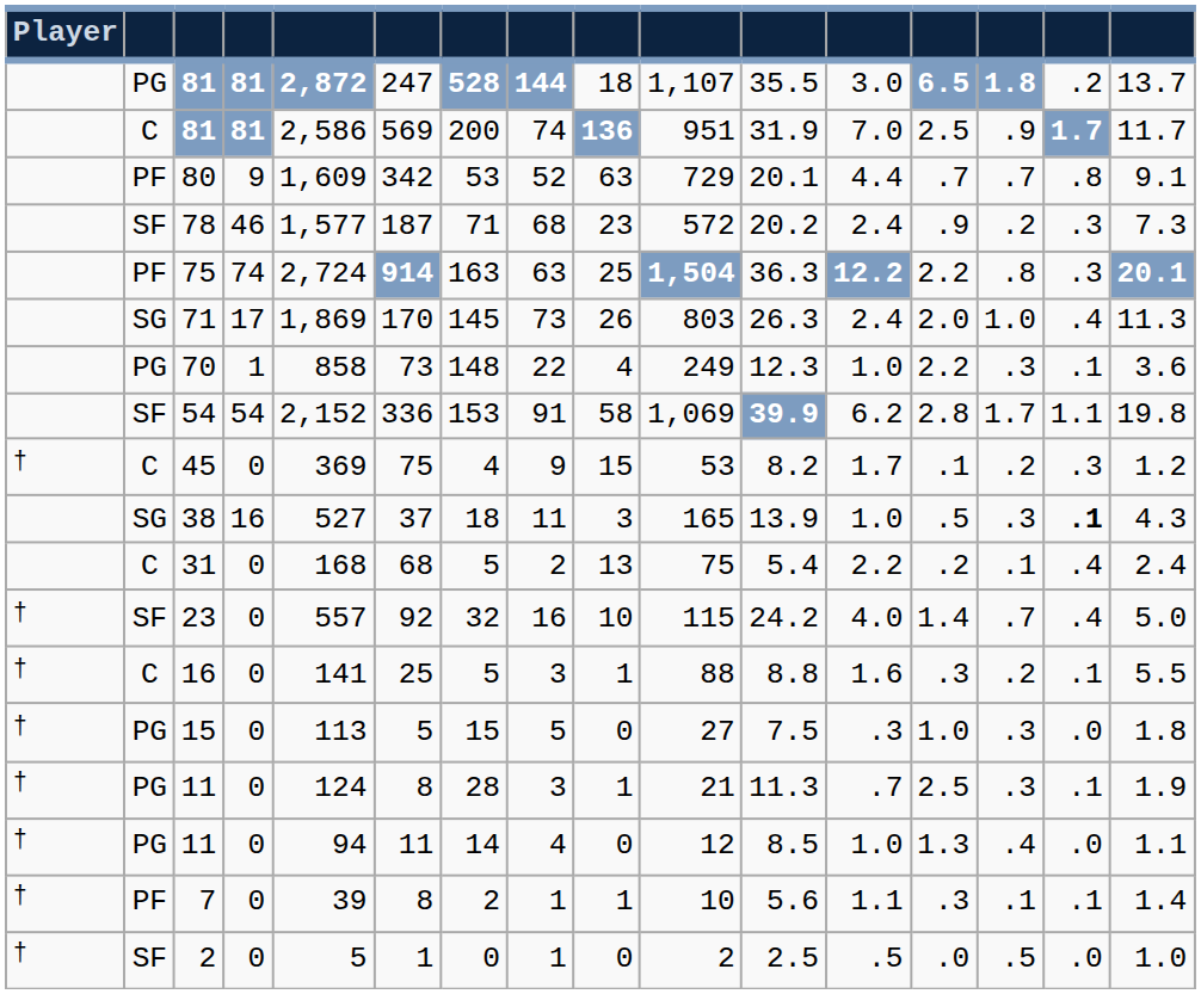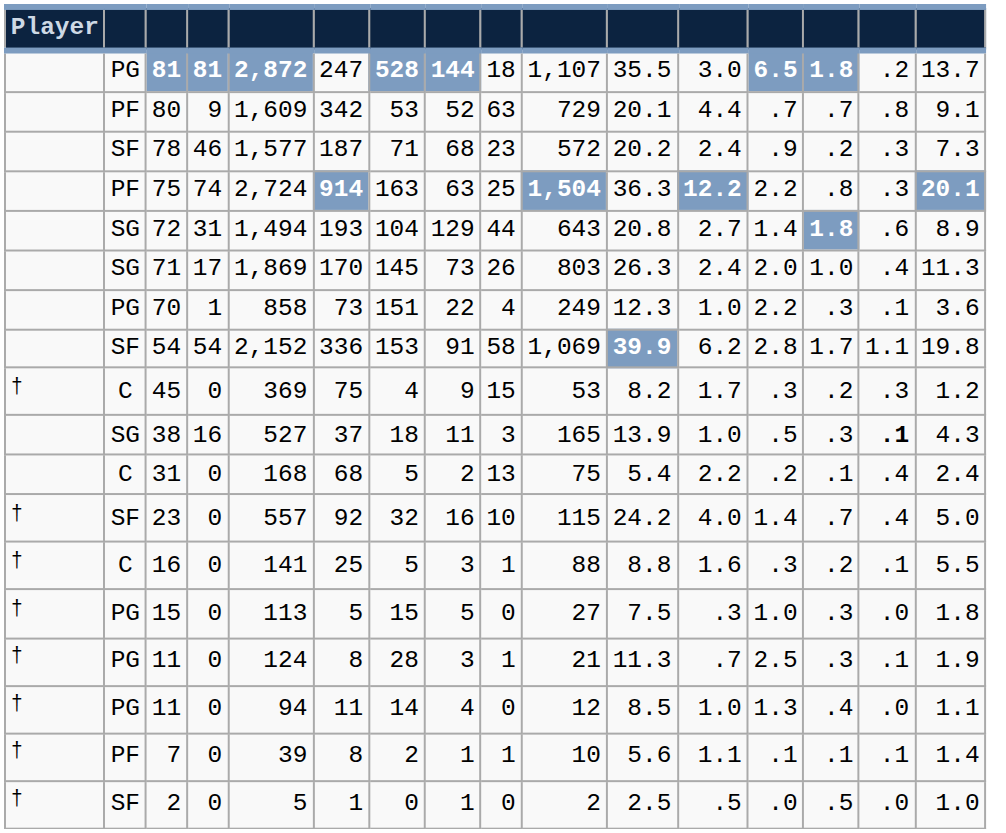 <table class="wikitable sortable" style="font-size: 95%; text-align:right;">
 <tr>
 <th style="background:#0C2340; color:#CED9E5; border-top:#7D9CC0 3px solid; border-bottom:#7D9CC0 3px solid;">Player</th>
 <th style="background:#0C2340; color:#CED9E5; border-top:#7D9CC0 3px solid; border-bottom:#7D9CC0 3px solid;"></th>
 <th style="background:#0C2340; color:#CED9E5; border-top:#7D9CC0 3px solid; border-bottom:#7D9CC0 3px solid;"></th>
 <th style="background:#0C2340; color:#CED9E5; border-top:#7D9CC0 3px solid; border-bottom:#7D9CC0 3px solid;"></th>
 <th style="background:#0C2340; color:#CED9E5; border-top:#7D9CC0 3px solid; border-bottom:#7D9CC0 3px solid;"></th>
 <th style="background:#0C2340; color:#CED9E5; border-top:#7D9CC0 3px solid; border-bottom:#7D9CC0 3px solid;"></th>
 <th style="background:#0C2340; color:#CED9E5; border-top:#7D9CC0 3px solid; border-bottom:#7D9CC0 3px solid;"></th>
 <th style="background:#0C2340; color:#CED9E5; border-top:#7D9CC0 3px solid; border-bottom:#7D9CC0 3px solid;"></th>
 <th style="background:#0C2340; color:#CED9E5; border-top:#7D9CC0 3px solid; border-bottom:#7D9CC0 3px solid;"></th>
 <th style="background:#0C2340; color:#CED9E5; border-top:#7D9CC0 3px solid; border-bottom:#7D9CC0 3px solid;"></th>
 <th style="background:#0C2340; color:#CED9E5; border-top:#7D9CC0 3px solid; border-bottom:#7D9CC0 3px solid;"></th>
 <th style="background:#0C2340; color:#CED9E5; border-top:#7D9CC0 3px solid; border-bottom:#7D9CC0 3px solid;"></th>
 <th style="background:#0C2340; color:#CED9E5; border-top:#7D9CC0 3px solid; border-bottom:#7D9CC0 3px solid;"></th>
 <th style="background:#0C2340; color:#CED9E5; border-top:#7D9CC0 3px solid; border-bottom:#7D9CC0 3px solid;"></th>
 <th style="background:#0C2340; color:#CED9E5; border-top:#7D9CC0 3px solid; border-bottom:#7D9CC0 3px solid;"></th>
 <th style="background:#0C2340; color:#CED9E5; border-top:#7D9CC0 3px solid; border-bottom:#7D9CC0 3px solid;"></th>
 </tr>
 <tr>
 <td style="text-align:left;"></td>
 <td style="text-align:center;">PG</td>
 <td style="background:#7D9CC0; color:#FFFFFF;"><strong>81</strong></td>
 <td style="background:#7D9CC0; color:#FFFFFF;"><strong>81</strong></td>
 <td style="background:#7D9CC0; color:#FFFFFF;"><strong>2,872</strong></td>
 <td>247</td>
 <td style="background:#7D9CC0; color:#FFFFFF;"><strong>528</strong></td>
 <td style="background:#7D9CC0; color:#FFFFFF;"><strong>144</strong></td>
 <td>18</td>
 <td>1,107</td>
 <td>35.5</td>
 <td>3.0</td>
 <td style="background:#7D9CC0; color:#FFFFFF;"><strong>6.5</strong></td>
 <td style="background:#7D9CC0; color:#FFFFFF;"><strong>1.8</strong></td>
 <td>.2</td>
 <td>13.7</td>
-</tr>
-<tr>
-<td style="text-align:left;"></td>
-<td style="text-align:center;">C</td>
-<td style="background:#7D9CC0; color:#FFFFFF;"><strong>81</strong></td>
-<td style="background:#7D9CC0; color:#FFFFFF;"><strong>81</strong></td>
-<td>2,586</td>
-<td>569</td>
-<td>200</td>
-<td>74</td>
-<td style="background:#7D9CC0; color:#FFFFFF;"><strong>136</strong></td>
-<td>951</td>
-<td>31.9</td>
-<td>7.0</td>
-<td>2.5</td>
-<td>.9</td>
-<td style="background:#7D9CC0; color:#FFFFFF;"><strong>1.7</strong></td>
-<td>11.7</td>
 </tr>
 <tr>
 <td style="text-align:left;"></td>
 <td style="text-align:center;">PF</td>
 <td>80</td>
 <td>9</td>
 <td>1,609</td>
 <td>342</td>
 <td>53</td>
 <td>52</td>
 <td>63</td>
 <td>729</td>
 <td>20.1</td>
 <td>4.4</td>
 <td>.7</td>
 <td>.7</td>
 <td>.8</td>
 <td>9.1</td>
 </tr>
 <tr>
 <td style="text-align:left;"></td>
 <td style="text-align:center;">SF</td>
 <td>78</td>
 <td>46</td>
 <td>1,577</td>
 <td>187</td>
 <td>71</td>
 <td>68</td>
 <td>23</td>
 <td>572</td>
 <td>20.2</td>
 <td>2.4</td>
 <td>.9</td>
 <td>.2</td>
 <td>.3</td>
 <td>7.3</td>
 </tr>
 <tr>
 <td style="text-align:left;"></td>
 <td style="text-align:center;">PF</td>
 <td>75</td>
 <td>74</td>
 <td>2,724</td>
 <td style="background:#7D9CC0; color:#FFFFFF;"><strong>914</strong></td>
 <td>163</td>
 <td>63</td>
 <td>25</td>
 <td style="background:#7D9CC0; color:#FFFFFF;"><strong>1,504</strong></td>
 <td>36.3</td>
 <td style="background:#7D9CC0; color:#FFFFFF;"><strong>12.2</strong></td>
 <td>2.2</td>
 <td>.8</td>
 <td>.3</td>
 <td style="background:#7D9CC0; color:#FFFFFF;"><strong>20.1</strong></td>
 </tr>
 <tr>
 <td style="text-align:left;"></td>
 <td style="text-align:center;">SG</td>
+<td>72</td>
+<td>31</td>
+<td>1,494</td>
+<td>193</td>
+<td>104</td>
+<td>129</td>
+<td>44</td>
+<td>643</td>
+<td>20.8</td>
+<td>2.7</td>
+<td>1.4</td>
+<td style="background:#7D9CC0; color:#FFFFFF;"><strong>1.8</strong></td>
+<td>.6</td>
+<td>8.9</td>
+</tr>
+<tr>
+<td style="text-align:left;"></td>
+<td style="text-align:center;">SG</td>
 <td>71</td>
 <td>17</td>
 <td>1,869</td>
 <td>170</td>
 <td>145</td>
 <td>73</td>
 <td>26</td>
 <td>803</td>
 <td>26.3</td>
 <td>2.4</td>
 <td>2.0</td>
 <td>1.0</td>
 <td>.4</td>
 <td>11.3</td>
 </tr>
 <tr>
 <td style="text-align:left;"></td>
 <td style="text-align:center;">PG</td>
 <td>70</td>
 <td>1</td>
 <td>858</td>
 <td>73</td>
-<td>148</td>
+<td>151</td>
 <td>22</td>
 <td>4</td>
 <td>249</td>
 <td>12.3</td>
 <td>1.0</td>
 <td>2.2</td>
 <td>.3</td>
 <td>.1</td>
 <td>3.6</td>
 </tr>
 <tr>
 <td style="text-align:left;"></td>
 <td style="text-align:center;">SF</td>
 <td>54</td>
 <td>54</td>
 <td>2,152</td>
 <td>336</td>
 <td>153</td>
 <td>91</td>
 <td>58</td>
 <td>1,069</td>
 <td style="background:#7D9CC0; color:#FFFFFF;"><strong>39.9</strong></td>
 <td>6.2</td>
 <td>2.8</td>
 <td>1.7</td>
 <td>1.1</td>
 <td>19.8</td>
 </tr>
 <tr>
 <td style="text-align:left;"><sup>†</sup></td>
 <td style="text-align:center;">C</td>
 <td>45</td>
 <td>0</td>
 <td>369</td>
 <td>75</td>
 <td>4</td>
 <td>9</td>
 <td>15</td>
 <td>53</td>
 <td>8.2</td>
 <td>1.7</td>
-<td>.1</td>
+<td>.3</td>
 <td>.2</td>
 <td>.3</td>
 <td>1.2</td>
 </tr>
 <tr>
 <td style="text-align:left;"></td>
 <td style="text-align:center;">SG</td>
 <td>38</td>
 <td>16</td>
 <td>527</td>
 <td>37</td>
 <td>18</td>
 <td>11</td>
 <td>3</td>
 <td>165</td>
 <td>13.9</td>
 <td>1.0</td>
 <td>.5</td>
 <td>.3</td>
 <td><strong>.1</strong></td>
 <td>4.3</td>
 </tr>
 <tr>
 <td style="text-align:left;"></td>
 <td style="text-align:center;">C</td>
 <td>31</td>
 <td>0</td>
 <td>168</td>
 <td>68</td>
 <td>5</td>
 <td>2</td>
 <td>13</td>
 <td>75</td>
 <td>5.4</td>
 <td>2.2</td>
 <td>.2</td>
 <td>.1</td>
 <td>.4</td>
 <td>2.4</td>
 </tr>
 <tr>
 <td style="text-align:left;"><sup>†</sup></td>
 <td style="text-align:center;">SF</td>
 <td>23</td>
 <td>0</td>
 <td>557</td>
 <td>92</td>
 <td>32</td>
 <td>16</td>
 <td>10</td>
 <td>115</td>
 <td>24.2</td>
 <td>4.0</td>
 <td>1.4</td>
 <td>.7</td>
 <td>.4</td>
 <td>5.0</td>
 </tr>
 <tr>
 <td style="text-align:left;"><sup>†</sup></td>
 <td style="text-align:center;">C</td>
 <td>16</td>
 <td>0</td>
 <td>141</td>
 <td>25</td>
 <td>5</td>
 <td>3</td>
 <td>1</td>
 <td>88</td>
 <td>8.8</td>
 <td>1.6</td>
 <td>.3</td>
 <td>.2</td>
 <td>.1</td>
 <td>5.5</td>
 </tr>
 <tr>
 <td style="text-align:left;"><sup>†</sup></td>
 <td style="text-align:center;">PG</td>
 <td>15</td>
 <td>0</td>
 <td>113</td>
 <td>5</td>
 <td>15</td>
 <td>5</td>
 <td>0</td>
 <td>27</td>
 <td>7.5</td>
 <td>.3</td>
 <td>1.0</td>
 <td>.3</td>
 <td>.0</td>
 <td>1.8</td>
 </tr>
 <tr>
 <td style="text-align:left;"><sup>†</sup></td>
 <td style="text-align:center;">PG</td>
 <td>11</td>
 <td>0</td>
 <td>124</td>
 <td>8</td>
 <td>28</td>
 <td>3</td>
 <td>1</td>
 <td>21</td>
 <td>11.3</td>
 <td>.7</td>
 <td>2.5</td>
 <td>.3</td>
 <td>.1</td>
 <td>1.9</td>
 </tr>
 <tr>
 <td style="text-align:left;"><sup>†</sup></td>
 <td style="text-align:center;">PG</td>
 <td>11</td>
 <td>0</td>
 <td>94</td>
 <td>11</td>
 <td>14</td>
 <td>4</td>
 <td>0</td>
 <td>12</td>
 <td>8.5</td>
 <td>1.0</td>
 <td>1.3</td>
 <td>.4</td>
 <td>.0</td>
 <td>1.1</td>
 </tr>
 <tr>
 <td style="text-align:left;"><sup>†</sup></td>
 <td style="text-align:center;">PF</td>
 <td>7</td>
 <td>0</td>
 <td>39</td>
 <td>8</td>
 <td>2</td>
 <td>1</td>
 <td>1</td>
 <td>10</td>
 <td>5.6</td>
 <td>1.1</td>
-<td>.3</td>
+<td>.1</td>
 <td>.1</td>
 <td>.1</td>
 <td>1.4</td>
 </tr>
 <tr>
 <td style="text-align:left;"><sup>†</sup></td>
 <td style="text-align:center;">SF</td>
 <td>2</td>
 <td>0</td>
 <td>5</td>
 <td>1</td>
 <td>0</td>
 <td>1</td>
 <td>0</td>
 <td>2</td>
 <td>2.5</td>
 <td>.5</td>
 <td>.0</td>
 <td>.5</td>
 <td>.0</td>
 <td>1.0</td>
 </tr>
 </table>
